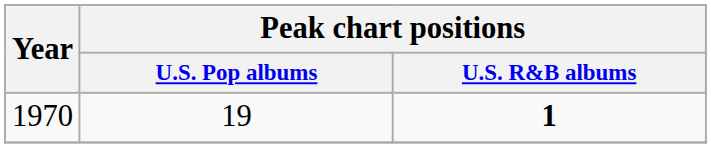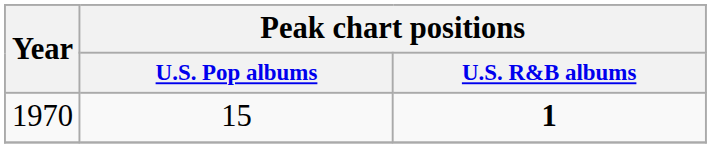 <table class="wikitable">
 <tr>
 <th rowspan="2">Year</th>
 <th colspan="3" style="width:20em">Peak chart positions</th>
 </tr>
 <tr>
 <th style="width:3em;font-size:75%"><a href='#'>U.S. Pop albums</a></th>
 <th style="width:3em;font-size:75%"><a href='#'>U.S. R&B albums</a></th>
 </tr>
 <tr>
 <td>1970</td>
-<td align="center">19</td>
+<td align="center">15</td>
 <td align="center"><strong>1</strong></td>
 </tr>
 <tr>
 </tr>
 </table>
